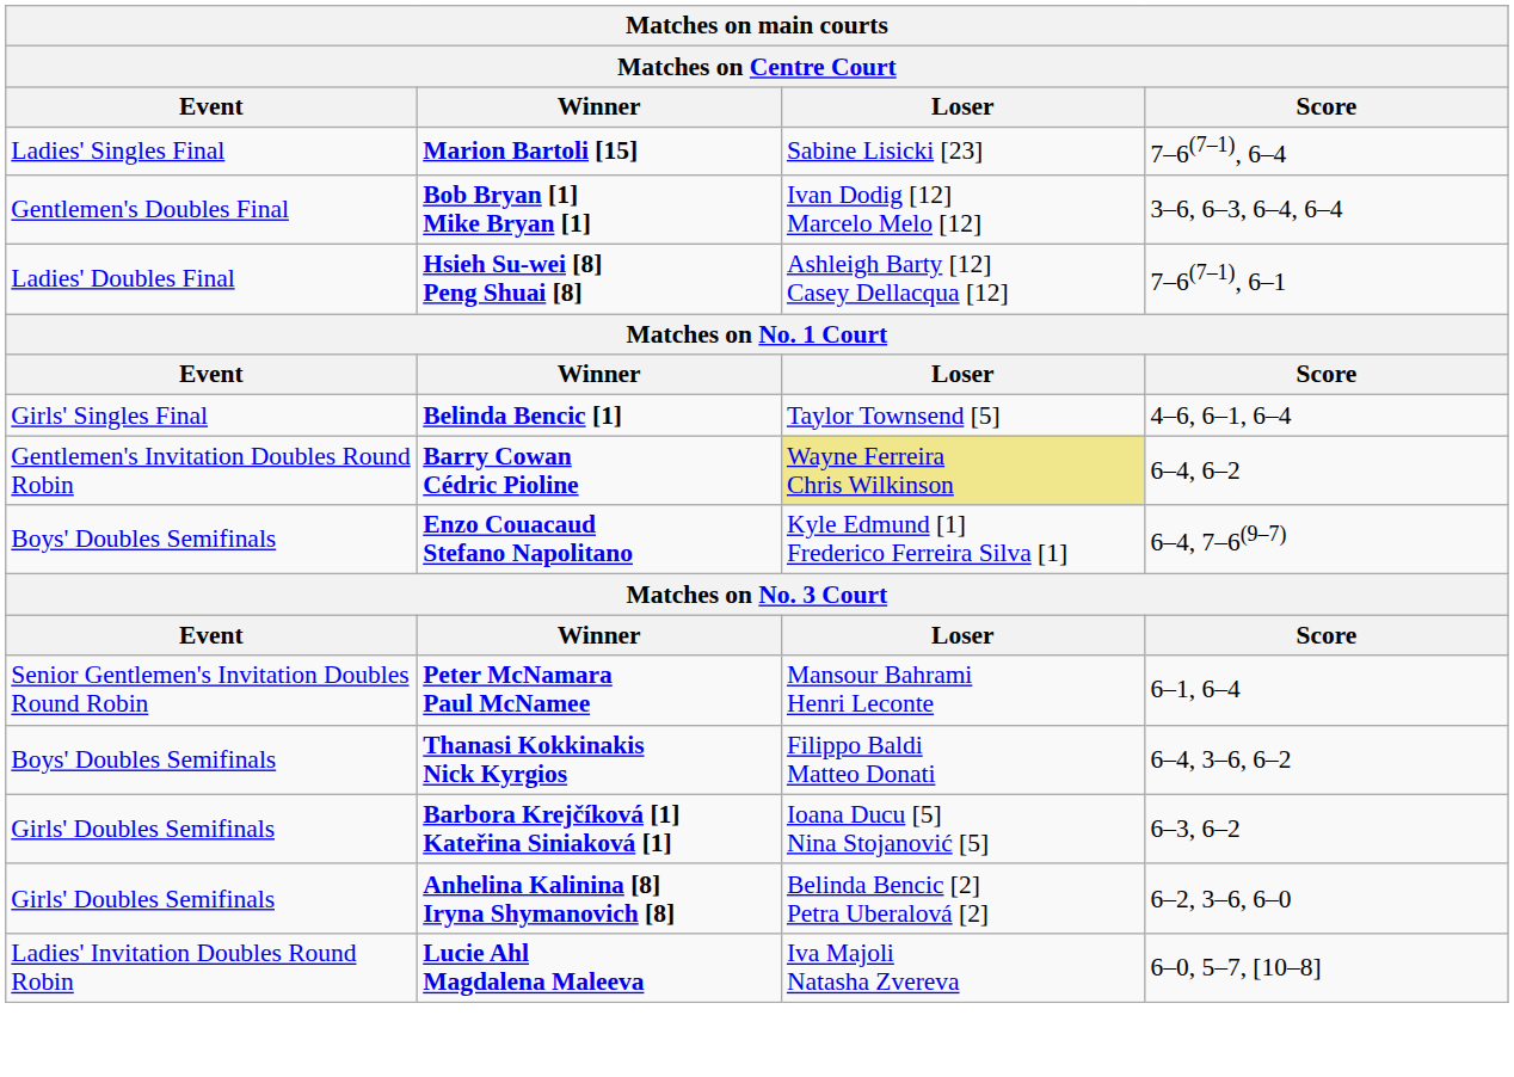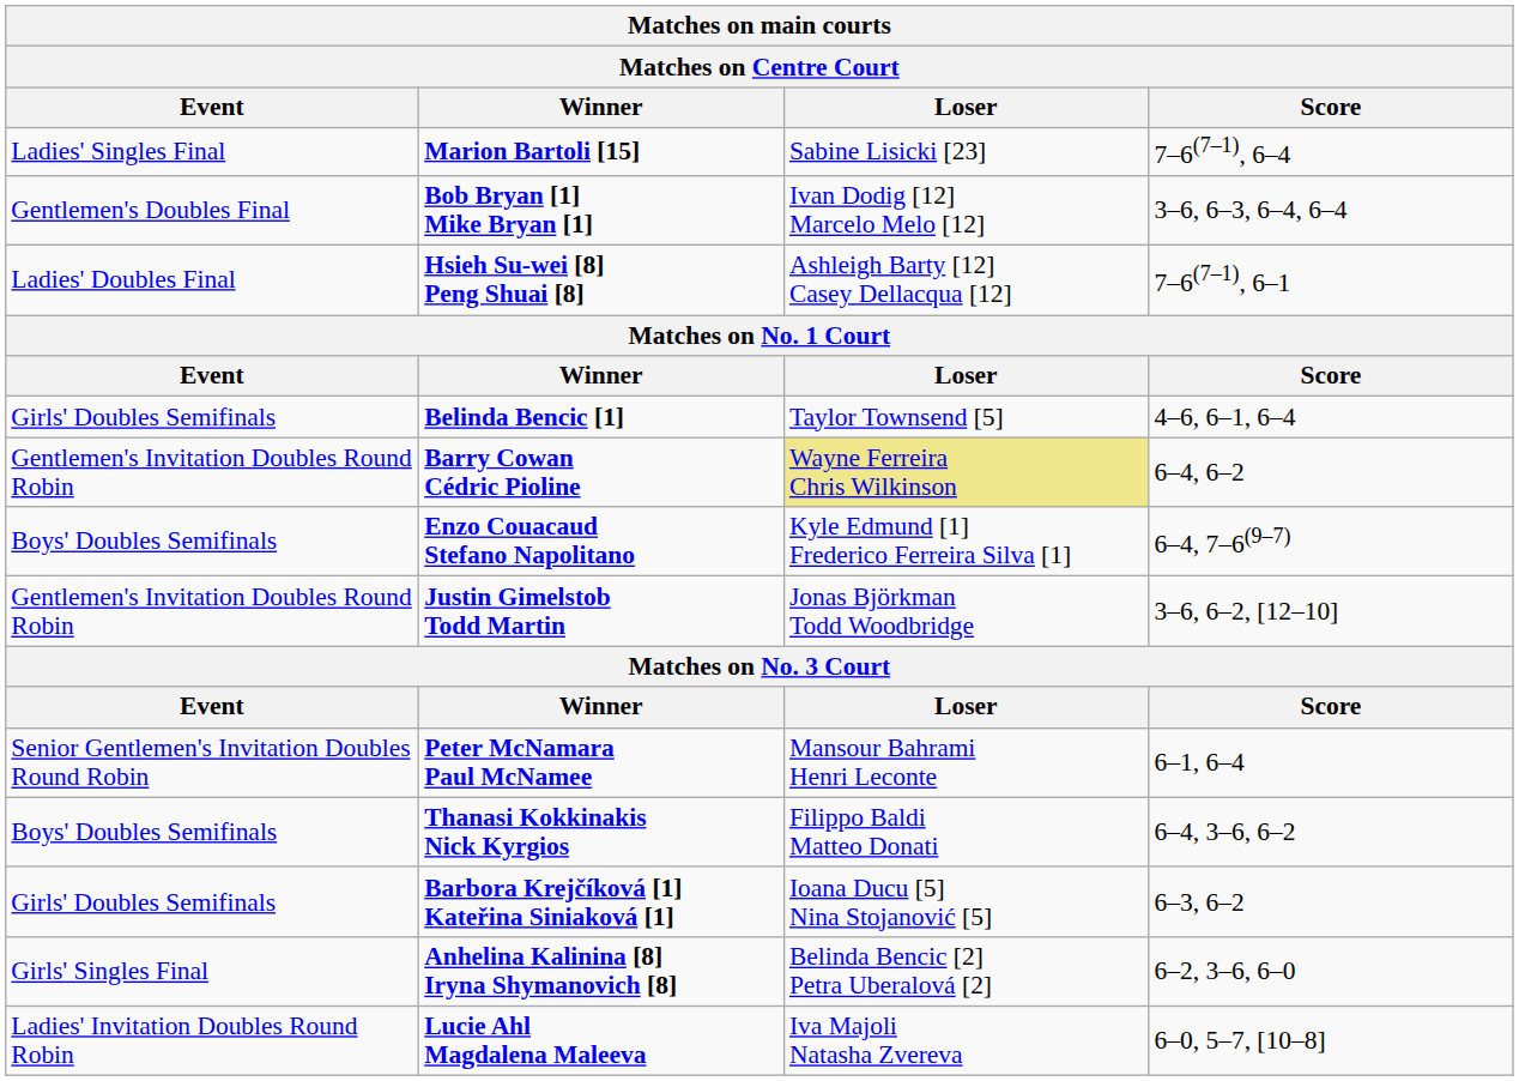 <table class="wikitable collapsible uncollapsed" style="margin:auto;">
 <tr>
 <th colspan="4" style="white-space:nowrap;">Matches on main courts</th>
 </tr>
 <tr>
 <th colspan="4">Matches on <a href='#'>Centre Court</a></th>
 </tr>
 <tr>
 <th width=250>Event</th>
 <th width=220>Winner</th>
 <th width=220>Loser</th>
 <th width=220>Score</th>
 </tr>
 <tr>
 <td><a href='#'>Ladies' Singles Final</a></td>
 <td> <strong><a href='#'>Marion Bartoli</a> [15]</strong></td>
 <td> <a href='#'>Sabine Lisicki</a> [23]</td>
 <td>7–6<sup>(7–1)</sup>, 6–4</td>
 </tr>
 <tr>
 <td><a href='#'>Gentlemen's Doubles Final</a></td>
 <td> <strong><a href='#'>Bob Bryan</a> [1]</strong><br> <strong><a href='#'>Mike Bryan</a> [1]</strong></td>
 <td> <a href='#'>Ivan Dodig</a> [12]<br> <a href='#'>Marcelo Melo</a> [12]</td>
 <td>3–6, 6–3, 6–4, 6–4</td>
 </tr>
 <tr>
 <td><a href='#'>Ladies' Doubles Final</a></td>
 <td> <strong><a href='#'>Hsieh Su-wei</a> [8]</strong><br> <strong><a href='#'>Peng Shuai</a> [8]</strong></td>
 <td> <a href='#'>Ashleigh Barty</a> [12]<br> <a href='#'>Casey Dellacqua</a> [12]</td>
 <td>7–6<sup>(7–1)</sup>, 6–1</td>
 </tr>
 <tr>
 <th colspan="4">Matches on <a href='#'>No. 1 Court</a></th>
 </tr>
 <tr>
 <th width=250>Event</th>
 <th width=220>Winner</th>
 <th width=220>Loser</th>
 <th width=220>Score</th>
 </tr>
 <tr>
-<td><a href='#'>Girls' Singles Final</a></td>
+<td><a href='#'>Girls' Doubles Semifinals</a></td>
 <td> <strong><a href='#'>Belinda Bencic</a> [1]</strong></td>
 <td> <a href='#'>Taylor Townsend</a> [5]</td>
 <td>4–6, 6–1, 6–4</td>
 </tr>
 <tr>
 <td><a href='#'>Gentlemen's Invitation Doubles Round Robin</a></td>
 <td> <strong><a href='#'>Barry Cowan</a></strong><br> <strong><a href='#'>Cédric Pioline</a></strong></td>
 <td style="background: khaki;"> <a href='#'>Wayne Ferreira</a><br> <a href='#'>Chris Wilkinson</a></td>
 <td>6–4, 6–2</td>
 </tr>
 <tr>
 <td><a href='#'>Boys' Doubles Semifinals</a></td>
 <td> <strong><a href='#'>Enzo Couacaud</a></strong><br> <strong><a href='#'>Stefano Napolitano</a></strong></td>
 <td> <a href='#'>Kyle Edmund</a> [1]<br> <a href='#'>Frederico Ferreira Silva</a> [1]</td>
 <td>6–4, 7–6<sup>(9–7)</sup></td>
+</tr>
+<tr>
+<td><a href='#'>Gentlemen's Invitation Doubles Round Robin</a></td>
+<td> <strong><a href='#'>Justin Gimelstob</a></strong><br> <strong><a href='#'>Todd Martin</a></strong></td>
+<td> <a href='#'>Jonas Björkman</a><br> <a href='#'>Todd Woodbridge</a></td>
+<td>3–6, 6–2, [12–10]</td>
 </tr>
 <tr>
 <th colspan="4">Matches on <a href='#'>No. 3 Court</a></th>
 </tr>
 <tr>
 <th width=250>Event</th>
 <th width=220>Winner</th>
 <th width=220>Loser</th>
 <th width=220>Score</th>
 </tr>
 <tr>
 <td><a href='#'>Senior Gentlemen's Invitation Doubles Round Robin</a></td>
 <td> <strong><a href='#'>Peter McNamara</a></strong><br> <strong><a href='#'>Paul McNamee</a></strong></td>
 <td> <a href='#'>Mansour Bahrami</a><br> <a href='#'>Henri Leconte</a></td>
 <td>6–1, 6–4</td>
 </tr>
 <tr>
 <td><a href='#'>Boys' Doubles Semifinals</a></td>
 <td> <strong><a href='#'>Thanasi Kokkinakis</a></strong><br> <strong><a href='#'>Nick Kyrgios</a></strong></td>
 <td> <a href='#'>Filippo Baldi</a><br> <a href='#'>Matteo Donati</a></td>
 <td>6–4, 3–6, 6–2</td>
 </tr>
 <tr>
 <td><a href='#'>Girls' Doubles Semifinals</a></td>
 <td> <strong><a href='#'>Barbora Krejčíková</a> [1]</strong><br> <strong><a href='#'>Kateřina Siniaková</a> [1]</strong></td>
 <td> <a href='#'>Ioana Ducu</a> [5]<br> <a href='#'>Nina Stojanović</a> [5]</td>
 <td>6–3, 6–2</td>
 </tr>
 <tr>
-<td><a href='#'>Girls' Doubles Semifinals</a></td>
+<td><a href='#'>Girls' Singles Final</a></td>
 <td> <strong><a href='#'>Anhelina Kalinina</a> [8]</strong><br> <strong><a href='#'>Iryna Shymanovich</a> [8]</strong></td>
 <td> <a href='#'>Belinda Bencic</a> [2]<br> <a href='#'>Petra Uberalová</a> [2]</td>
 <td>6–2, 3–6, 6–0</td>
 </tr>
 <tr>
 <td><a href='#'>Ladies' Invitation Doubles Round Robin</a></td>
 <td> <strong><a href='#'>Lucie Ahl</a></strong><br> <strong><a href='#'>Magdalena Maleeva</a></strong></td>
 <td> <a href='#'>Iva Majoli</a><br> <a href='#'>Natasha Zvereva</a></td>
 <td>6–0, 5–7, [10–8]</td>
 </tr>
 </table>
